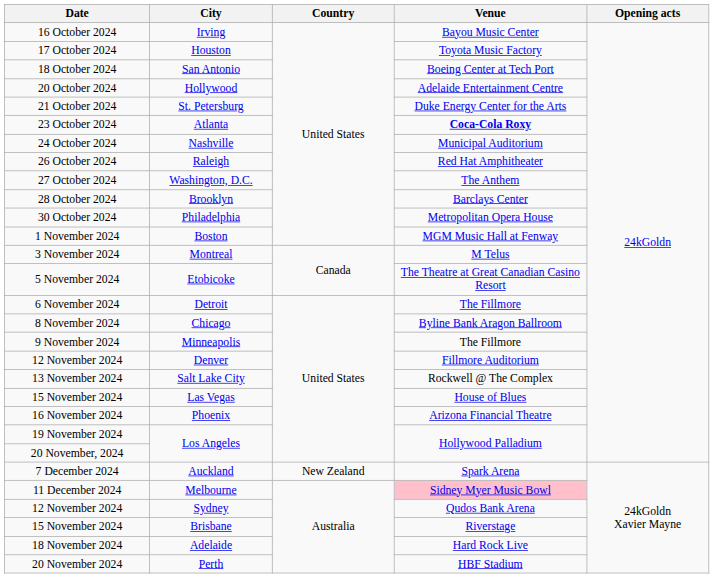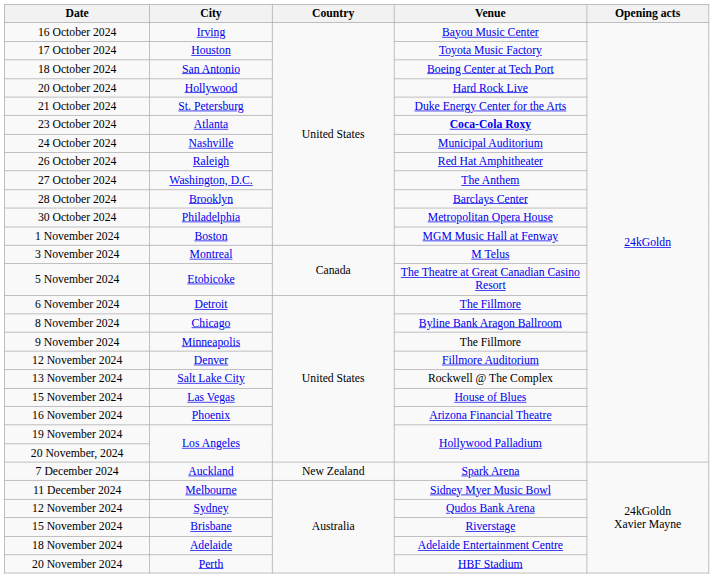 <table class="wikitable plainrowheaders" style="text-align:center;">
 <tr>
 <th scope="col" style="width:12em;">Date</th>
 <th scope="col" style="width:10em;">City</th>
 <th scope="col" style="width:10em;">Country</th>
 <th scope="col" style="width:16em;">Venue</th>
 <th scope="col" style="width:10em;">Opening acts</th>
 </tr>
 <tr>
 <td>16 October 2024</td>
 <td><a href='#'>Irving</a></td>
 <td rowspan="12">United States</td>
 <td><a href='#'>Bayou Music Center</a></td>
 <td rowspan="23"><a href='#'>24kGoldn</a></td>
 </tr>
 <tr>
 <td>17 October 2024</td>
 <td><a href='#'>Houston</a></td>
 <td><a href='#'>Toyota Music Factory</a></td>
 </tr>
 <tr>
 <td>18 October 2024</td>
 <td><a href='#'>San Antonio</a></td>
 <td><a href='#'>Boeing Center at Tech Port</a></td>
 </tr>
 <tr>
 <td>20 October 2024</td>
 <td><a href='#'>Hollywood</a></td>
-<td><a href='#'>Adelaide Entertainment Centre</a></td>
+<td><a href='#'>Hard Rock Live</a></td>
 </tr>
 <tr>
 <td>21 October 2024</td>
 <td><a href='#'>St. Petersburg</a></td>
 <td><a href='#'>Duke Energy Center for the Arts</a></td>
 </tr>
 <tr>
 <td>23 October 2024</td>
 <td><a href='#'>Atlanta</a></td>
 <td><strong><a href='#'>Coca-Cola Roxy</a></strong></td>
 </tr>
 <tr>
 <td>24 October 2024</td>
 <td><a href='#'>Nashville</a></td>
 <td><a href='#'>Municipal Auditorium</a></td>
 </tr>
 <tr>
 <td>26 October 2024</td>
 <td><a href='#'>Raleigh</a></td>
 <td><a href='#'>Red Hat Amphitheater</a></td>
 </tr>
 <tr>
 <td>27 October 2024</td>
 <td><a href='#'>Washington, D.C.</a></td>
 <td><a href='#'>The Anthem</a></td>
 </tr>
 <tr>
 <td>28 October 2024</td>
 <td><a href='#'>Brooklyn</a></td>
 <td><a href='#'>Barclays Center</a></td>
 </tr>
 <tr>
 <td>30 October 2024</td>
 <td><a href='#'>Philadelphia</a></td>
 <td><a href='#'>Metropolitan Opera House</a></td>
 </tr>
 <tr>
 <td>1 November 2024</td>
 <td><a href='#'>Boston</a></td>
 <td><a href='#'>MGM Music Hall at Fenway</a></td>
 </tr>
 <tr>
 <td>3 November 2024</td>
 <td><a href='#'>Montreal</a></td>
 <td rowspan="2">Canada</td>
 <td><a href='#'>M Telus</a></td>
 </tr>
 <tr>
 <td>5 November 2024</td>
 <td><a href='#'>Etobicoke</a></td>
 <td><a href='#'>The Theatre at Great Canadian Casino Resort</a></td>
 </tr>
 <tr>
 <td>6 November 2024</td>
 <td><a href='#'>Detroit</a></td>
 <td rowspan="9">United States</td>
 <td><a href='#'>The Fillmore</a></td>
 </tr>
 <tr>
 <td>8 November 2024</td>
 <td><a href='#'>Chicago</a></td>
 <td><a href='#'>Byline Bank Aragon Ballroom</a></td>
 </tr>
 <tr>
 <td>9 November 2024</td>
 <td><a href='#'>Minneapolis</a></td>
 <td>The Fillmore</td>
 </tr>
 <tr>
 <td>12 November 2024</td>
 <td><a href='#'>Denver</a></td>
 <td><a href='#'>Fillmore Auditorium</a></td>
 </tr>
 <tr>
 <td>13 November 2024</td>
 <td><a href='#'>Salt Lake City</a></td>
 <td>Rockwell @ The Complex</td>
 </tr>
 <tr>
 <td>15 November 2024</td>
 <td><a href='#'>Las Vegas</a></td>
 <td><a href='#'>House of Blues</a></td>
 </tr>
 <tr>
 <td>16 November 2024</td>
 <td><a href='#'>Phoenix</a></td>
 <td><a href='#'>Arizona Financial Theatre</a></td>
 </tr>
 <tr>
 <td>19 November 2024</td>
 <td rowspan="2"><a href='#'>Los Angeles</a></td>
 <td rowspan="2"><a href='#'>Hollywood Palladium</a></td>
 </tr>
 <tr>
 <td>20 November, 2024</td>
 </tr>
 <tr>
 <td>7 December 2024</td>
 <td><a href='#'>Auckland</a></td>
 <td>New Zealand</td>
 <td><a href='#'>Spark Arena</a></td>
 <td rowspan="6">24kGoldn<br>Xavier Mayne</td>
 </tr>
 <tr>
 <td>11 December 2024</td>
 <td><a href='#'>Melbourne</a></td>
 <td rowspan="5">Australia</td>
-<td style="background: pink;"><a href='#'>Sidney Myer Music Bowl</a></td>
+<td><a href='#'>Sidney Myer Music Bowl</a></td>
 </tr>
 <tr>
 <td>12 November 2024</td>
 <td><a href='#'>Sydney</a></td>
 <td><a href='#'>Qudos Bank Arena</a></td>
 </tr>
 <tr>
 <td>15 November 2024</td>
 <td><a href='#'>Brisbane</a></td>
 <td><a href='#'>Riverstage</a></td>
 </tr>
 <tr>
 <td>18 November 2024</td>
 <td><a href='#'>Adelaide</a></td>
-<td><a href='#'>Hard Rock Live</a></td>
+<td><a href='#'>Adelaide Entertainment Centre</a></td>
 </tr>
 <tr>
 <td>20 November 2024</td>
 <td><a href='#'>Perth</a></td>
 <td><a href='#'>HBF Stadium</a></td>
 </tr>
 </table>
